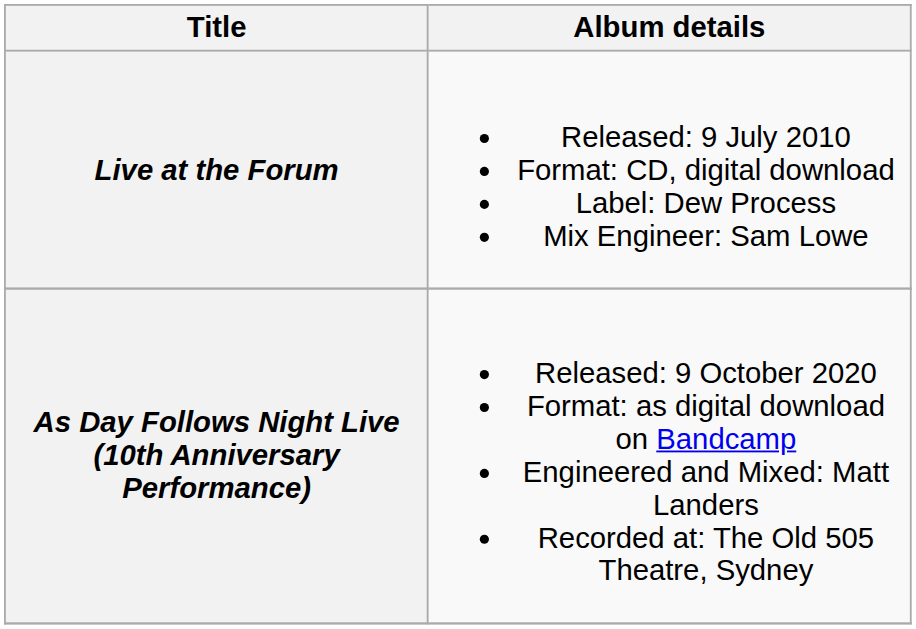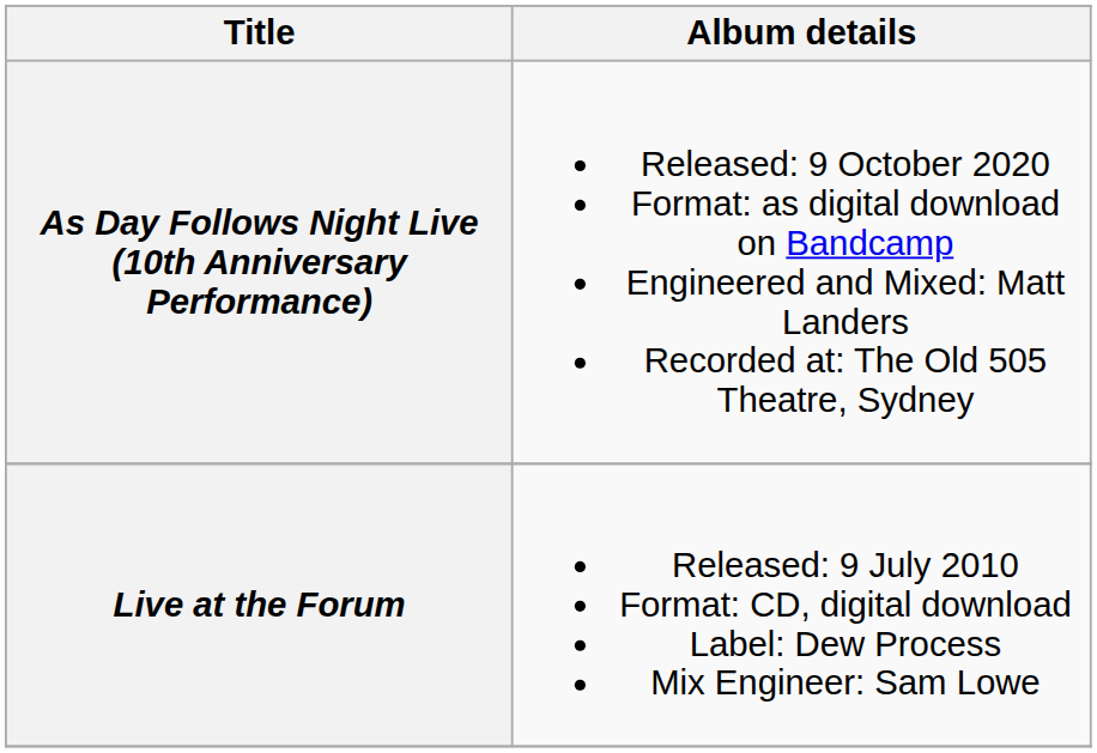 <table class="wikitable plainrowheaders" style="text-align:center;">
 <tr>
 <th scope="col" style="width:14em;">Title</th>
 <th scope="col" style="width:16em;">Album details</th>
+</tr>
+<tr>
+<th scope="row"><em>As Day Follows Night Live (10th Anniversary Performance)</em></th>
+<td><br><ul><li>Released: 9 October 2020</li><li>Format: as digital download on <a href='#'>Bandcamp</a></li><li>Engineered and Mixed: Matt Landers</li><li>Recorded at: The Old 505 Theatre, Sydney</li></ul></td>
+</tr>
+<tr>
 </tr>
 <tr>
 <th scope="row"><em>Live at the Forum</em></th>
 <td><br><ul><li>Released: 9 July 2010</li><li>Format: CD, digital download</li><li>Label: Dew Process</li><li>Mix Engineer: Sam Lowe</li></ul></td>
 </tr>
 <tr>
 </tr>
-<tr>
-<th scope="row"><em>As Day Follows Night Live (10th Anniversary Performance)</em></th>
-<td><br><ul><li>Released: 9 October 2020</li><li>Format: as digital download on <a href='#'>Bandcamp</a></li><li>Engineered and Mixed: Matt Landers</li><li>Recorded at: The Old 505 Theatre, Sydney</li></ul></td>
-</tr>
-<tr>
-</tr>
 </table>
